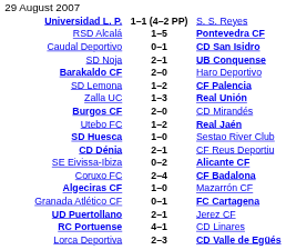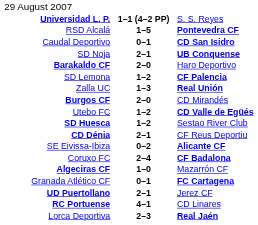 <table width=100% cellspacing=1>
 <tr>
 <th width=20%></th>
 <th width=12%></th>
 <th width=20%></th>
 <th></th>
 </tr>
 <tr>
 <td>29 August 2007</td>
 </tr>
 <tr style=font-size:90%>
 <td align=right><strong><a href='#'>Universidad L. P.</a></strong></td>
 <td align=center><strong>1–1 (4–2 PP)</strong></td>
 <td><a href='#'>S. S. Reyes</a></td>
 </tr>
 <tr style=font-size:90%>
 <td align=right><a href='#'>RSD Alcalá</a></td>
 <td align=center><strong>1–5</strong></td>
 <td><strong><a href='#'>Pontevedra CF</a></strong></td>
 </tr>
 <tr style=font-size:90%>
 <td align=right><a href='#'>Caudal Deportivo</a></td>
 <td align=center><strong>0–1</strong></td>
 <td><strong><a href='#'>CD San Isidro</a></strong></td>
 </tr>
 <tr style=font-size:90%>
 <td align=right><a href='#'>SD Noja</a></td>
 <td align=center><strong>2–1</strong></td>
 <td><strong><a href='#'>UB Conquense</a></strong></td>
 </tr>
 <tr style=font-size:90%>
 <td align=right><strong><a href='#'>Barakaldo CF</a></strong></td>
 <td align=center><strong>2–0</strong></td>
 <td><a href='#'>Haro Deportivo</a></td>
 </tr>
 <tr style=font-size:90%>
 <td align=right><a href='#'>SD Lemona</a></td>
 <td align=center><strong>1–2</strong></td>
 <td><strong><a href='#'>CF Palencia</a></strong></td>
 </tr>
 <tr style=font-size:90%>
 <td align=right><a href='#'>Zalla UC</a></td>
 <td align=center><strong>1–3</strong></td>
 <td><strong><a href='#'>Real Unión</a></strong></td>
 </tr>
 <tr style=font-size:90%>
 <td align=right><strong><a href='#'>Burgos CF</a></strong></td>
 <td align=center><strong>2–0</strong></td>
 <td><a href='#'>CD Mirandés</a></td>
 </tr>
 <tr style=font-size:90%>
 <td align=right><a href='#'>Utebo FC</a></td>
 <td align=center><strong>1–2</strong></td>
-<td><strong><a href='#'>Real Jaén</a></strong></td>
+<td><strong><a href='#'>CD Valle de Egüés</a></strong></td>
 </tr>
 <tr style=font-size:90%>
 <td align=right><strong><a href='#'>SD Huesca</a></strong></td>
-<td align=center><strong>1–0</strong></td>
+<td align=center><strong>1–2</strong></td>
 <td><a href='#'>Sestao River Club</a></td>
 </tr>
 <tr style=font-size:90%>
 <td align=right><strong><a href='#'>CD Dénia</a></strong></td>
 <td align=center><strong>2–1</strong></td>
 <td><a href='#'>CF Reus Deportiu</a></td>
 </tr>
 <tr style=font-size:90%>
 <td align=right><a href='#'>SE Eivissa-Ibiza</a></td>
 <td align=center><strong>0–2</strong></td>
 <td><strong><a href='#'>Alicante CF</a></strong></td>
 </tr>
 <tr style=font-size:90%>
 <td align=right><a href='#'>Coruxo FC</a></td>
 <td align=center><strong>2–4</strong></td>
 <td><strong><a href='#'>CF Badalona</a></strong></td>
 </tr>
 <tr style=font-size:90%>
 <td align=right><strong><a href='#'>Algeciras CF</a></strong></td>
 <td align=center><strong>1–0</strong></td>
 <td><a href='#'>Mazarrón CF</a></td>
 </tr>
 <tr style=font-size:90%>
 <td align=right><a href='#'>Granada Atlético CF</a></td>
 <td align=center><strong>0–1</strong></td>
 <td><strong><a href='#'>FC Cartagena</a></strong></td>
 </tr>
 <tr style=font-size:90%>
 <td align=right><strong><a href='#'>UD Puertollano</a></strong></td>
 <td align=center><strong>2–1</strong></td>
 <td><a href='#'>Jerez CF</a></td>
 </tr>
 <tr style=font-size:90%>
 <td align=right><strong><a href='#'>RC Portuense</a></strong></td>
 <td align=center><strong>4–1</strong></td>
 <td><a href='#'>CD Linares</a></td>
 </tr>
 <tr style=font-size:90%>
 <td align=right><a href='#'>Lorca Deportiva</a></td>
 <td align=center><strong>2–3</strong></td>
-<td><strong><a href='#'>CD Valle de Egüés</a></strong></td>
+<td><strong><a href='#'>Real Jaén</a></strong></td>
 </tr>
 </table>
